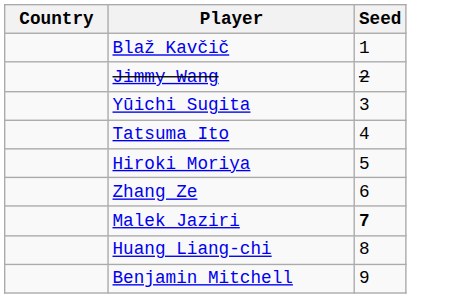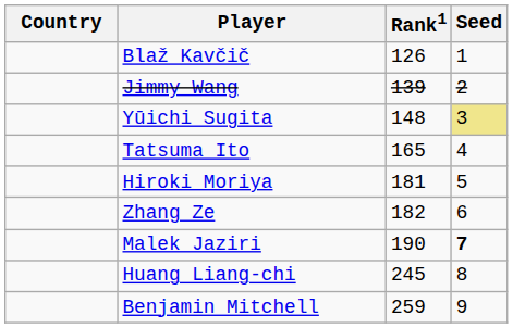 <table class="sortable wikitable">
 <tr>
 <th width="70">Country</th>
 <th width="175">Player</th>
+<th>Rank<sup>1</sup></th>
 <th>Seed</th>
 </tr>
 <tr>
 <td></td>
 <td><a href='#'>Blaž Kavčič</a></td>
+<td>126</td>
 <td>1</td>
 </tr>
 <tr>
 <td><s></s></td>
 <td><s><a href='#'>Jimmy Wang</a></s></td>
+<td><s>139</s></td>
 <td><s>2</s></td>
 </tr>
 <tr>
 <td></td>
 <td><a href='#'>Yūichi Sugita</a></td>
-<td>3</td>
+<td>148</td>
+<td style="background: khaki;">3</td>
 </tr>
 <tr>
 <td></td>
 <td><a href='#'>Tatsuma Ito</a></td>
+<td>165</td>
 <td>4</td>
 </tr>
 <tr>
 <td></td>
 <td><a href='#'>Hiroki Moriya</a></td>
+<td>181</td>
 <td>5</td>
 </tr>
 <tr>
 <td></td>
 <td><a href='#'>Zhang Ze</a></td>
+<td>182</td>
 <td>6</td>
 </tr>
 <tr>
 <td></td>
 <td><a href='#'>Malek Jaziri</a></td>
+<td>190</td>
 <td><strong>7</strong></td>
 </tr>
 <tr>
 <td></td>
 <td><a href='#'>Huang Liang-chi</a></td>
+<td>245</td>
 <td>8</td>
 </tr>
 <tr>
 <td></td>
 <td><a href='#'>Benjamin Mitchell</a></td>
+<td>259</td>
 <td>9</td>
 </tr>
 </table>
